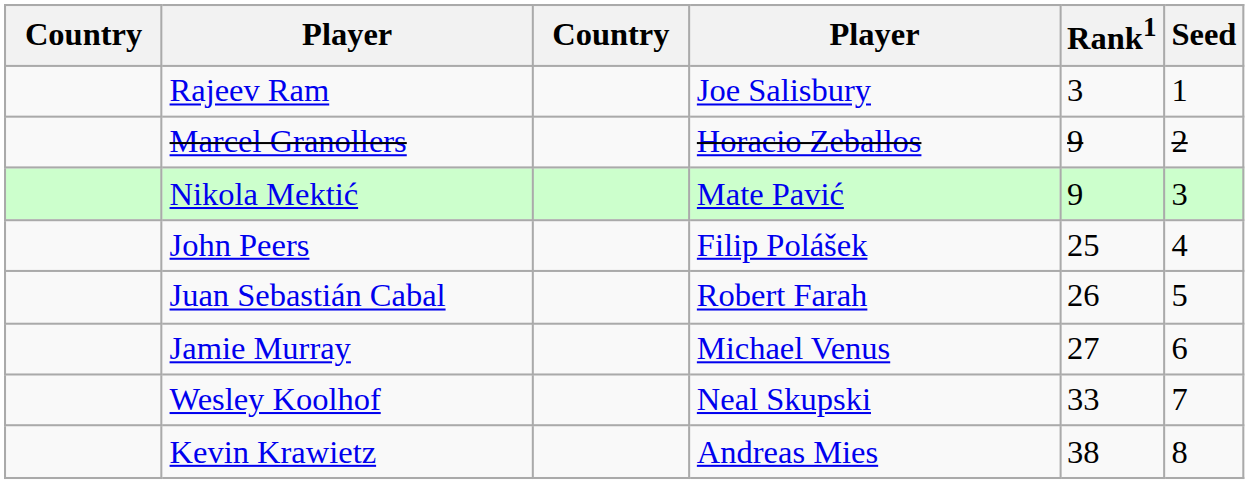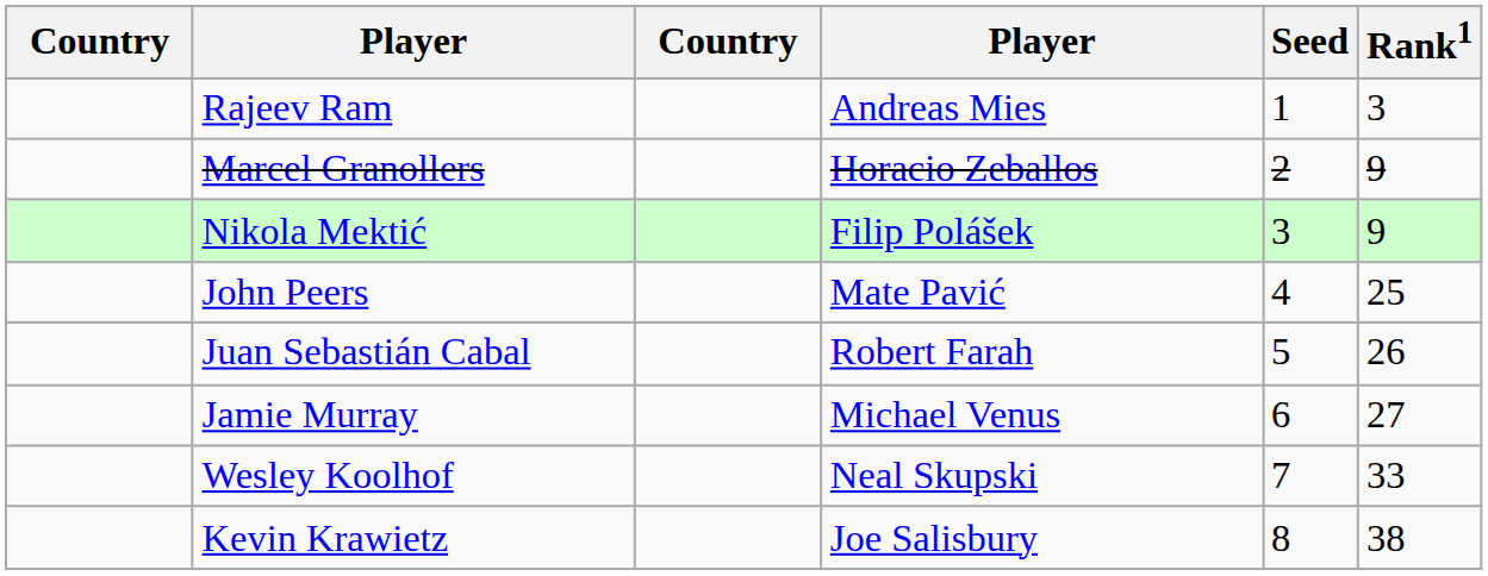 <table class="sortable wikitable">
 <tr>
 <th width="70">Country</th>
 <th width="175">Player</th>
 <th width="70">Country</th>
 <th width="175">Player</th>
+<th>Seed</th>
 <th>Rank<sup>1</sup></th>
-<th>Seed</th>
 </tr>
 <tr>
 <td></td>
 <td><a href='#'>Rajeev Ram</a></td>
 <td></td>
-<td><a href='#'>Joe Salisbury</a></td>
+<td><a href='#'>Andreas Mies</a></td>
+<td>1</td>
 <td>3</td>
-<td>1</td>
 </tr>
 <tr>
 <td><s></s></td>
 <td><s><a href='#'>Marcel Granollers</a></s></td>
 <td><s></s></td>
 <td><s><a href='#'>Horacio Zeballos</a></s></td>
+<td><s>2</s></td>
 <td><s>9</s></td>
-<td><s>2</s></td>
 </tr>
 <tr bgcolor=#cfc>
 <td></td>
 <td><a href='#'>Nikola Mektić</a></td>
 <td></td>
-<td><a href='#'>Mate Pavić</a></td>
+<td><a href='#'>Filip Polášek</a></td>
+<td>3</td>
 <td>9</td>
-<td>3</td>
 </tr>
 <tr>
 <td></td>
 <td><a href='#'>John Peers</a></td>
 <td></td>
-<td><a href='#'>Filip Polášek</a></td>
+<td><a href='#'>Mate Pavić</a></td>
+<td>4</td>
 <td>25</td>
-<td>4</td>
 </tr>
 <tr>
 <td></td>
 <td><a href='#'>Juan Sebastián Cabal</a></td>
 <td></td>
 <td><a href='#'>Robert Farah</a></td>
+<td>5</td>
 <td>26</td>
-<td>5</td>
 </tr>
 <tr>
 <td></td>
 <td><a href='#'>Jamie Murray</a></td>
 <td></td>
 <td><a href='#'>Michael Venus</a></td>
+<td>6</td>
 <td>27</td>
-<td>6</td>
 </tr>
 <tr>
 <td></td>
 <td><a href='#'>Wesley Koolhof</a></td>
 <td></td>
 <td><a href='#'>Neal Skupski</a></td>
+<td>7</td>
 <td>33</td>
-<td>7</td>
 </tr>
 <tr>
 <td></td>
 <td><a href='#'>Kevin Krawietz</a></td>
 <td></td>
-<td><a href='#'>Andreas Mies</a></td>
+<td><a href='#'>Joe Salisbury</a></td>
+<td>8</td>
 <td>38</td>
-<td>8</td>
 </tr>
 </table>
